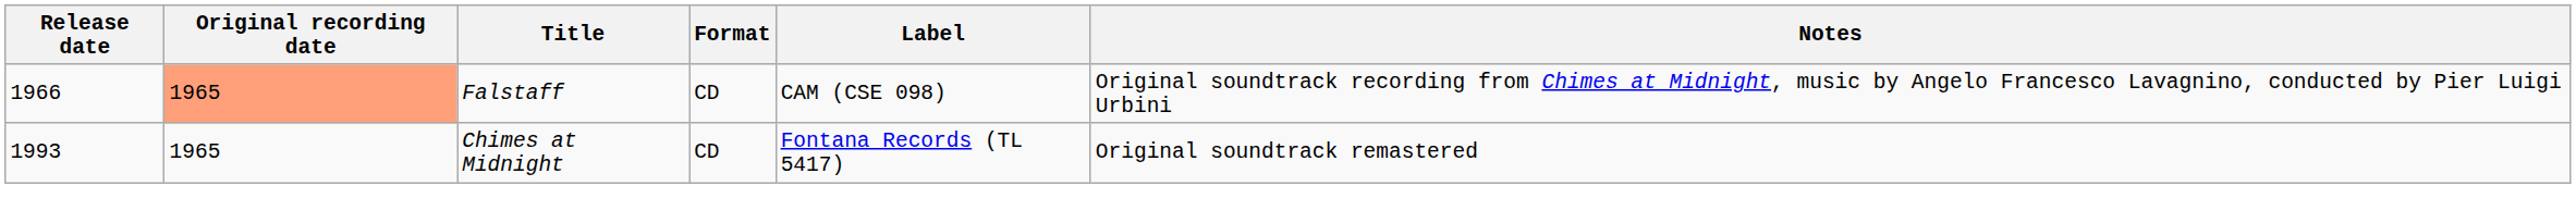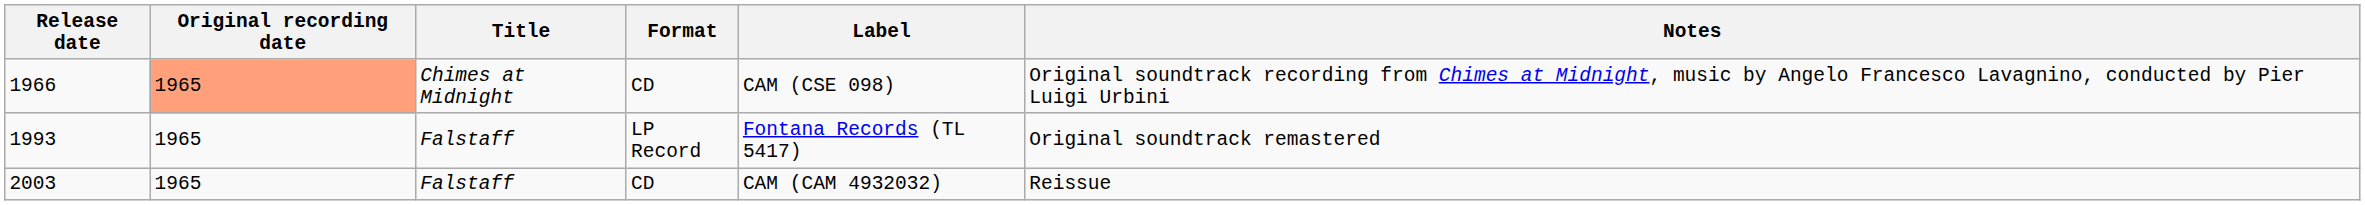 <table class="wikitable sortable">
 <tr>
 <th>Release date</th>
 <th class="unsortable">Original recording date</th>
 <th>Title</th>
 <th class="unsortable">Format</th>
 <th>Label</th>
 <th class="unsortable">Notes</th>
 </tr>
 <tr align="center">
 <td align="left">1966</td>
 <td align="left" style="background: lightsalmon;">1965</td>
-<td align="left"><em>Falstaff</em></td>
+<td align="left"><em>Chimes at Midnight</em></td>
 <td align="left">CD</td>
 <td align="left">CAM (CSE 098)</td>
 <td align="left">Original soundtrack recording from <em><a href='#'>Chimes at Midnight</a></em>, music by Angelo Francesco Lavagnino, conducted by Pier Luigi Urbini</td>
 </tr>
 <tr align="center">
 <td align="left">1993</td>
 <td align="left">1965</td>
-<td align="left"><em>Chimes at Midnight</em></td>
-<td align="left">CD</td>
+<td align="left"><em>Falstaff</em></td>
+<td align="left">LP Record</td>
 <td align="left"><a href='#'>Fontana Records</a> (TL 5417)</td>
 <td align="left">Original soundtrack remastered</td>
 </tr>
+<tr align="center">
+<td align="left">2003</td>
+<td align="left">1965</td>
+<td align="left"><em>Falstaff</em></td>
+<td align="left">CD</td>
+<td align="left">CAM (CAM 4932032)</td>
+<td align="left">Reissue</td>
+</tr>
 </table>
